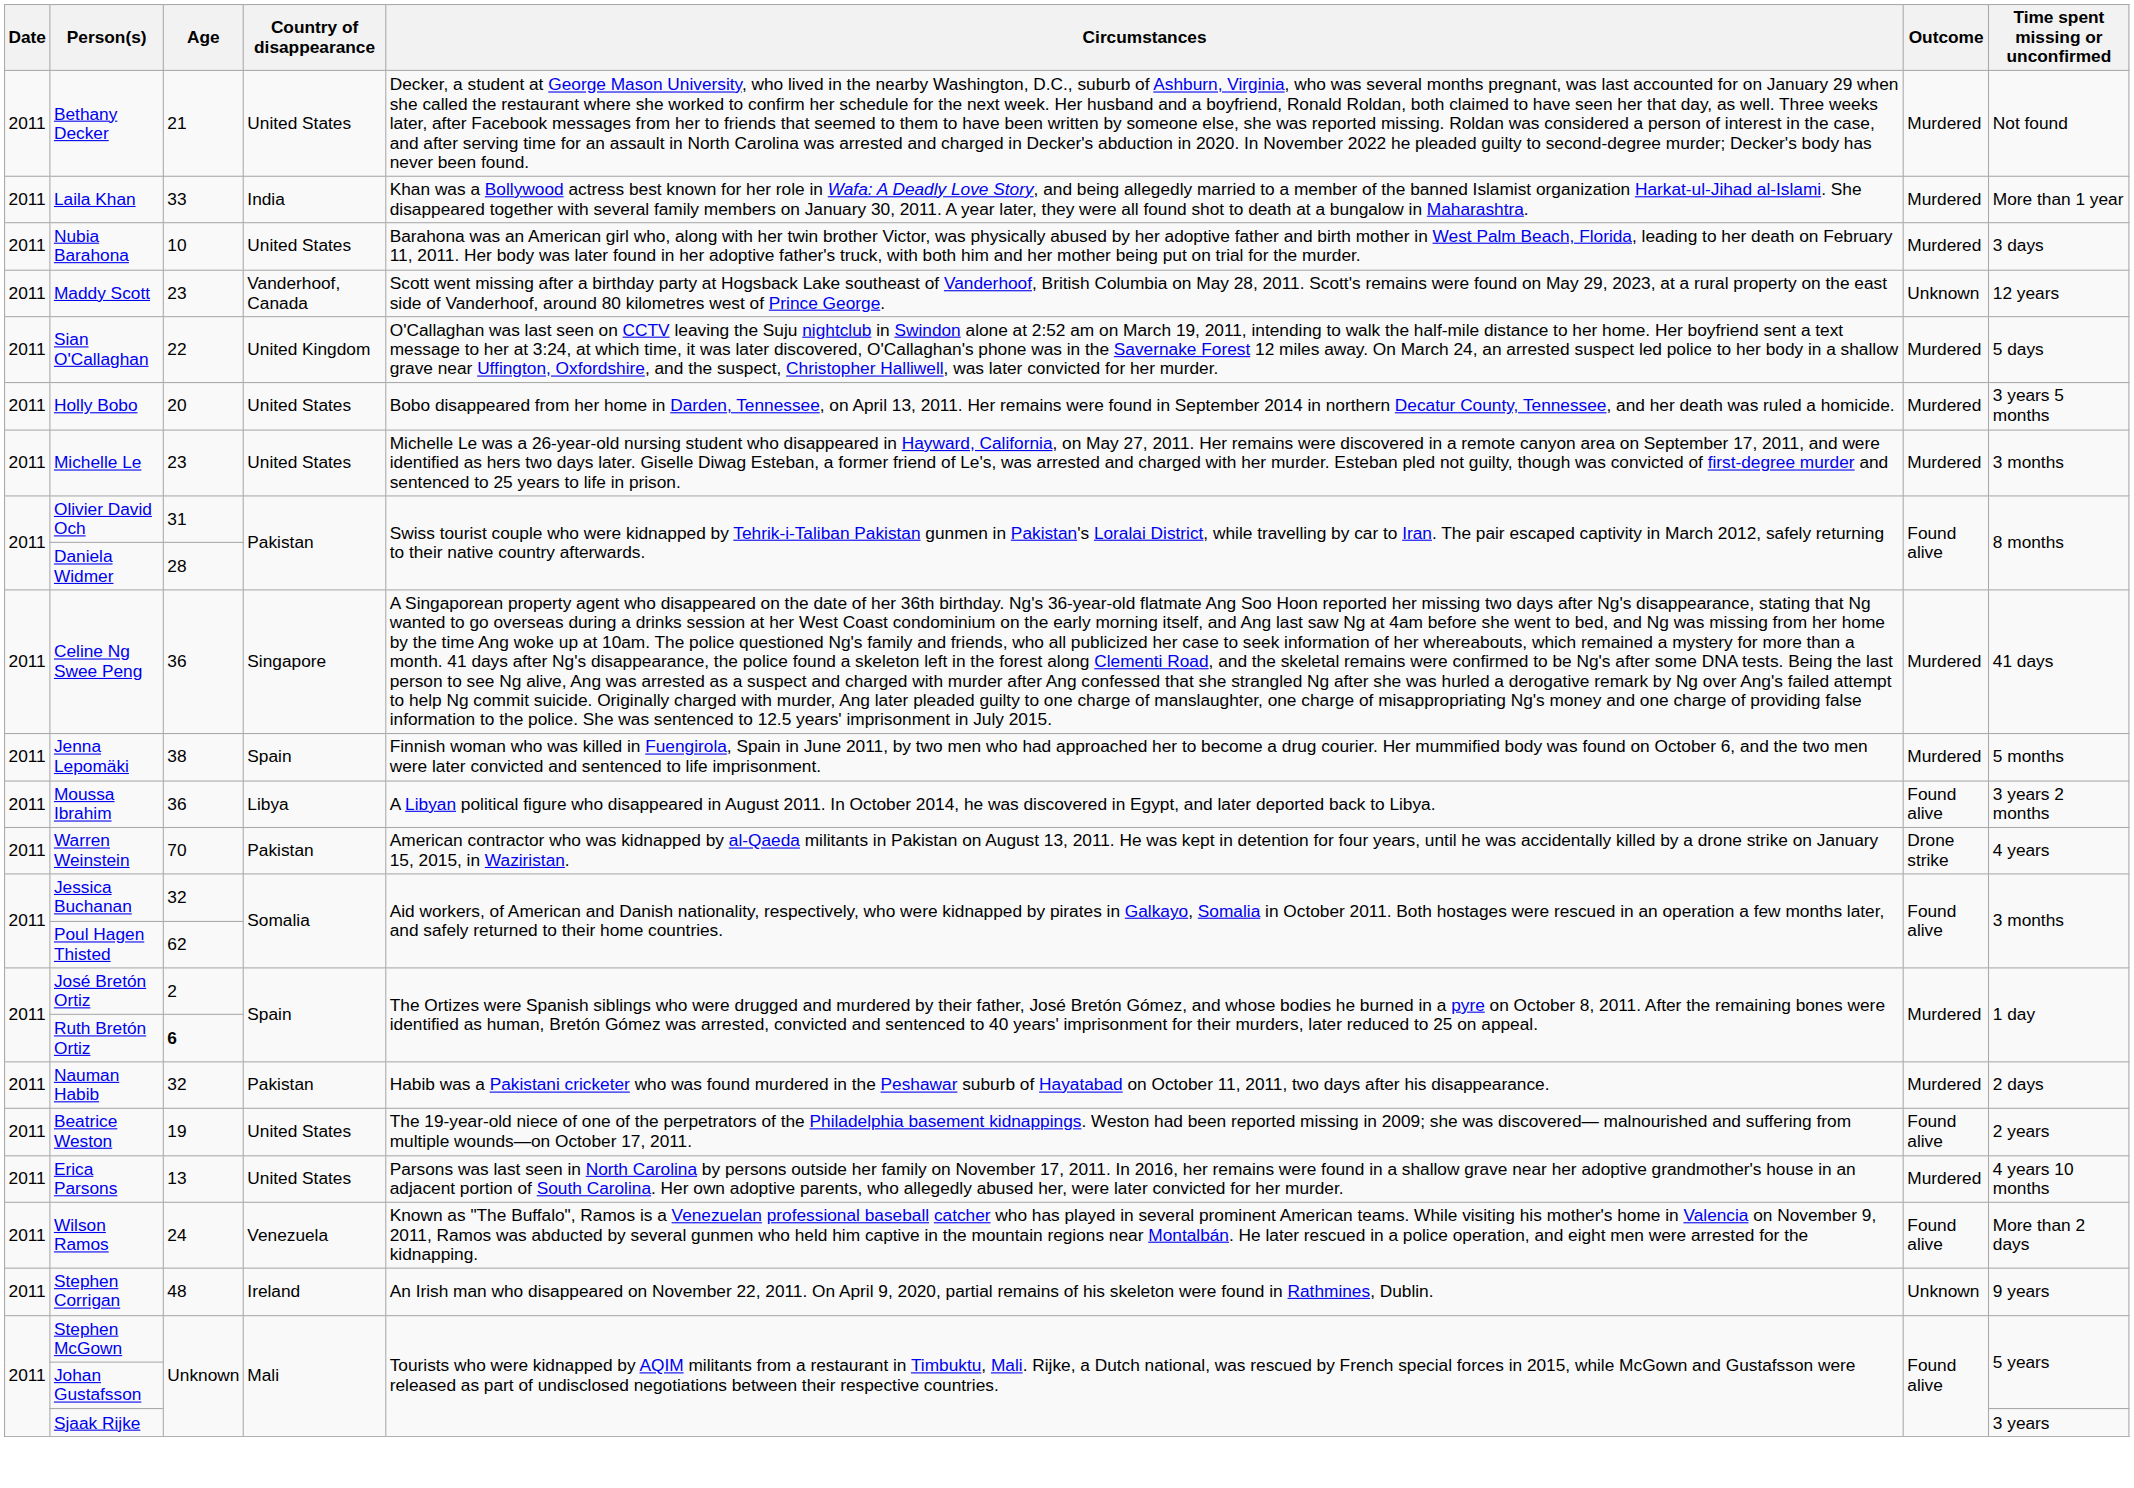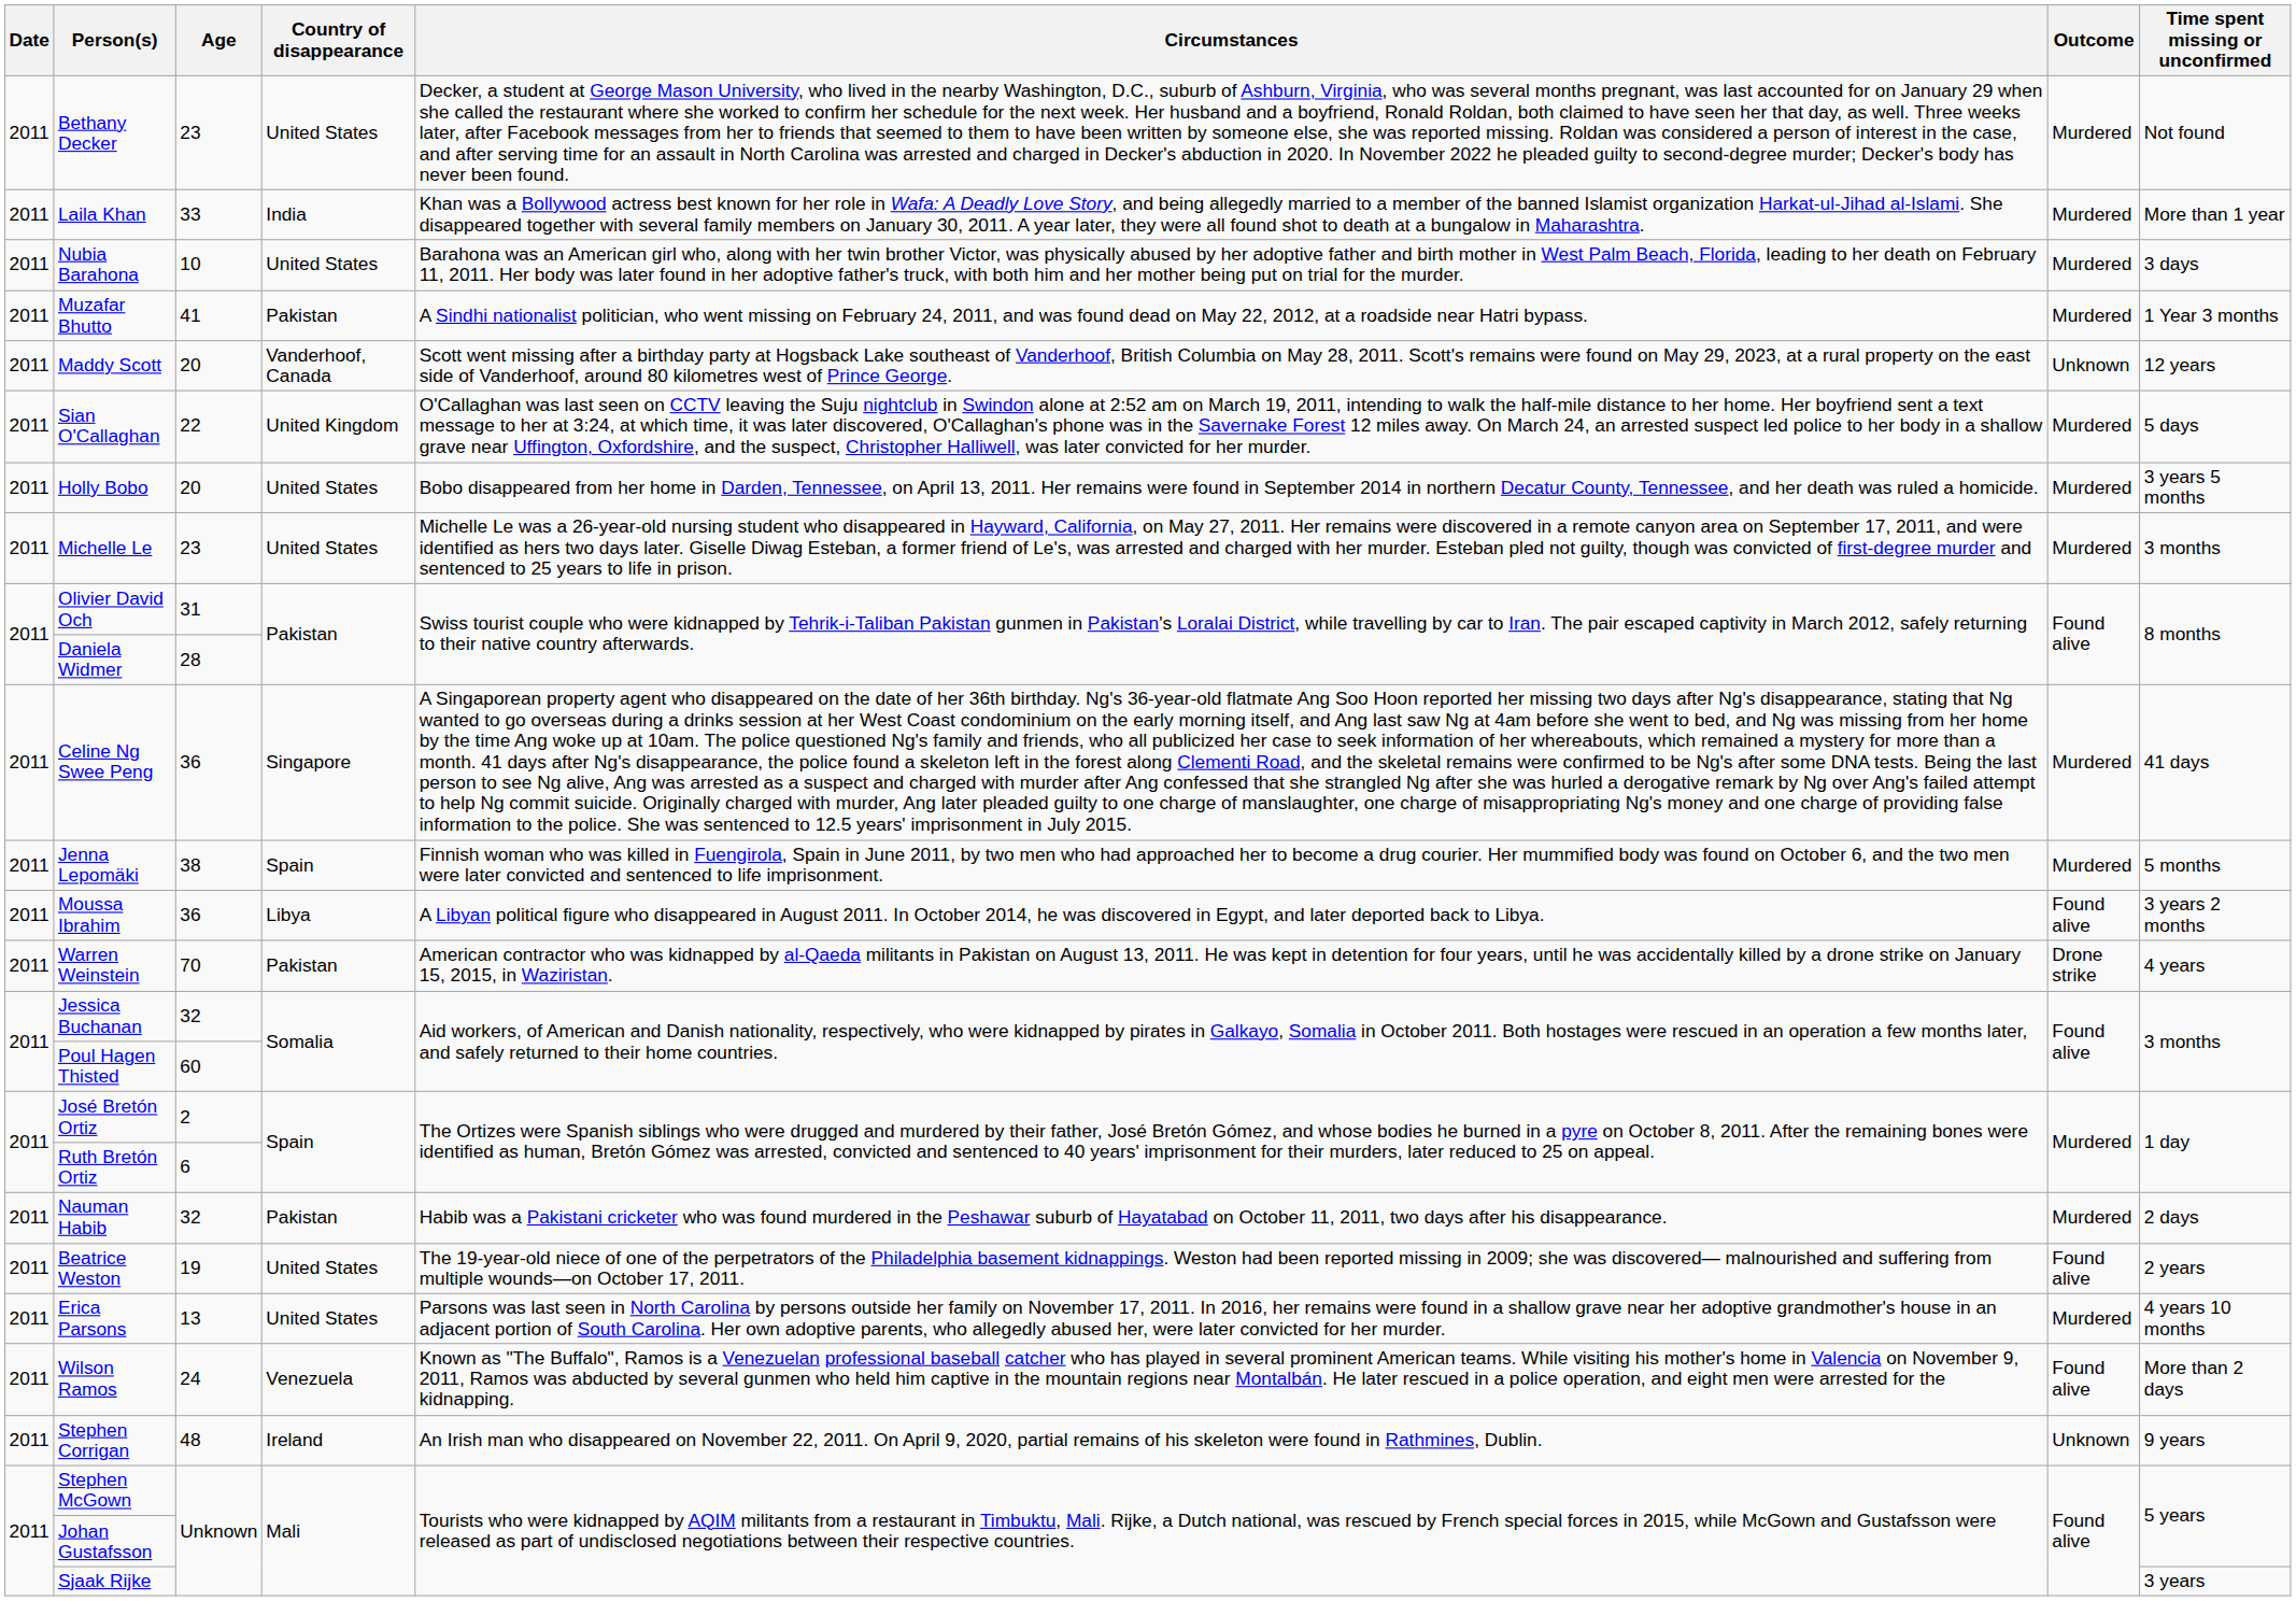 <table class="wikitable sortable zebra">
 <tr>
 <th data-sort-type="isoDate">Date</th>
 <th data-sort-type="text">Person(s)</th>
 <th data-sort-type="text">Age</th>
 <th>Country of disappearance</th>
 <th class="unsortable">Circumstances</th>
 <th data-sort-type="text">Outcome</th>
 <th>Time spent missing or unconfirmed</th>
 </tr>
 <tr>
 <td data-sort-value="2011-01-29">2011</td>
 <td><a href='#'>Bethany Decker</a></td>
-<td data-sort-value="021">21</td>
+<td data-sort-value="021">23</td>
 <td>United States</td>
 <td>Decker, a student at <a href='#'>George Mason University</a>, who lived in the nearby Washington, D.C., suburb of <a href='#'>Ashburn, Virginia</a>, who was several months pregnant, was last accounted for on January 29 when she called the restaurant where she worked to confirm her schedule for the next week. Her husband and a boyfriend, Ronald Roldan, both claimed to have seen her that day, as well. Three weeks later, after Facebook messages from her to friends that seemed to them to have been written by someone else, she was reported missing. Roldan was considered a person of interest in the case, and after serving time for an assault in North Carolina was arrested and charged in Decker's abduction in 2020. In November 2022 he pleaded guilty to second-degree murder; Decker's body has never been found.</td>
 <td>Murdered</td>
 <td>Not found</td>
 </tr>
 <tr>
 <td>2011</td>
 <td><a href='#'>Laila Khan</a></td>
 <td>33</td>
 <td>India</td>
 <td>Khan was a <a href='#'>Bollywood</a> actress best known for her role in <em><a href='#'>Wafa: A Deadly Love Story</a></em>, and being allegedly married to a member of the banned Islamist organization <a href='#'>Harkat-ul-Jihad al-Islami</a>. She disappeared together with several family members on January 30, 2011. A year later, they were all found shot to death at a bungalow in <a href='#'>Maharashtra</a>.</td>
 <td>Murdered</td>
 <td>More than 1 year</td>
 </tr>
 <tr>
 <td>2011</td>
 <td><a href='#'>Nubia Barahona</a></td>
 <td>10</td>
 <td>United States</td>
 <td>Barahona was an American girl who, along with her twin brother Victor, was physically abused by her adoptive father and birth mother in <a href='#'>West Palm Beach, Florida</a>, leading to her death on February 11, 2011. Her body was later found in her adoptive father's truck, with both him and her mother being put on trial for the murder.</td>
 <td>Murdered</td>
 <td>3 days</td>
 </tr>
 <tr>
+<td data-sort-value="2011-02-24">2011</td>
+<td><a href='#'>Muzafar Bhutto</a></td>
+<td data-sort-value="041">41</td>
+<td>Pakistan</td>
+<td>A <a href='#'>Sindhi nationalist</a> politician, who went missing on February 24, 2011, and was found dead on May 22, 2012, at a roadside near Hatri bypass.</td>
+<td>Murdered</td>
+<td>1 Year 3 months</td>
+</tr>
+<tr>
 <td>2011</td>
 <td><a href='#'>Maddy Scott</a></td>
-<td data-sort-value="020">23</td>
+<td data-sort-value="020">20</td>
 <td>Vanderhoof, Canada</td>
 <td>Scott went missing after a birthday party at Hogsback Lake  southeast of <a href='#'>Vanderhoof</a>, British Columbia on May 28, 2011. Scott's remains were found on May 29, 2023, at a rural property on the east side of Vanderhoof, around 80 kilometres west of <a href='#'>Prince George</a>.</td>
 <td>Unknown</td>
 <td>12 years</td>
 </tr>
 <tr>
 <td data-sort-value="2011-03-19">2011</td>
 <td><a href='#'>Sian O'Callaghan</a></td>
 <td data-sort-value="022">22</td>
 <td>United Kingdom</td>
 <td>O'Callaghan was last seen on <a href='#'>CCTV</a> leaving the Suju <a href='#'>nightclub</a> in <a href='#'>Swindon</a> alone at 2:52 am on March 19, 2011, intending to walk the half-mile distance to her home. Her boyfriend sent a text message to her at 3:24, at which time, it was later discovered, O'Callaghan's phone was in the <a href='#'>Savernake Forest</a> 12 miles away. On March 24, an arrested suspect led police to her body in a shallow grave near <a href='#'>Uffington, Oxfordshire</a>, and the suspect, <a href='#'>Christopher Halliwell</a>, was later convicted for her murder.</td>
 <td>Murdered</td>
 <td>5 days</td>
 </tr>
 <tr>
 <td data-sort-value="2011-04-13">2011</td>
 <td><a href='#'>Holly Bobo</a></td>
 <td data-sort-value="020">20</td>
 <td>United States</td>
 <td>Bobo disappeared from her home in <a href='#'>Darden, Tennessee</a>, on April 13, 2011. Her remains were found in September 2014 in northern <a href='#'>Decatur County, Tennessee</a>, and her death was ruled a homicide.</td>
 <td>Murdered</td>
 <td>3 years 5 months</td>
 </tr>
 <tr>
 <td data-sort-value="2011-05-27">2011</td>
 <td><a href='#'>Michelle Le</a></td>
 <td data-sort-value="026">23</td>
 <td>United States</td>
 <td>Michelle Le was a 26-year-old nursing student who disappeared in <a href='#'>Hayward, California</a>, on May 27, 2011. Her remains were discovered in a remote canyon area on September 17, 2011, and were identified as hers two days later. Giselle Diwag Esteban, a former friend of Le's, was arrested and charged with her murder. Esteban pled not guilty, though was convicted of <a href='#'>first-degree murder</a> and sentenced to 25 years to life in prison.</td>
 <td>Murdered</td>
 <td date-sort-value="115">3 months</td>
 </tr>
 <tr>
 <td rowspan="2">2011</td>
 <td><a href='#'>Olivier David Och</a></td>
 <td>31</td>
 <td rowspan="2">Pakistan</td>
 <td rowspan="2">Swiss tourist couple who were kidnapped by <a href='#'>Tehrik-i-Taliban Pakistan</a> gunmen in <a href='#'>Pakistan</a>'s <a href='#'>Loralai District</a>, while travelling by car to <a href='#'>Iran</a>. The pair escaped captivity in March 2012, safely returning to their native country afterwards.</td>
 <td rowspan="2">Found alive</td>
 <td rowspan="2">8 months</td>
 </tr>
 <tr>
 <td><a href='#'>Daniela Widmer</a></td>
 <td>28</td>
 </tr>
 <tr>
 <td>2011</td>
 <td><a href='#'>Celine Ng Swee Peng</a></td>
 <td>36</td>
 <td>Singapore</td>
 <td>A Singaporean property agent who disappeared on the date of her 36th birthday. Ng's 36-year-old flatmate Ang Soo Hoon reported her missing two days after Ng's disappearance, stating that Ng wanted to go overseas during a drinks session at her West Coast condominium on the early morning itself, and Ang last saw Ng at 4am before she went to bed, and Ng was missing from her home by the time Ang woke up at 10am. The police questioned Ng's family and friends, who all publicized her case to seek information of her whereabouts, which remained a mystery for more than a month.  41 days after Ng's disappearance, the police found a skeleton left in the forest along <a href='#'>Clementi Road</a>, and the skeletal remains were confirmed to be Ng's after some DNA tests. Being the last person to see Ng alive, Ang was arrested as a suspect and charged with murder after Ang confessed that she strangled Ng after she was hurled a derogative remark by Ng over Ang's failed attempt to help Ng commit suicide. Originally charged with murder, Ang later pleaded guilty to one charge of manslaughter, one charge of misappropriating Ng's money and one charge of providing false information to the police. She was sentenced to 12.5 years' imprisonment in July 2015.</td>
 <td>Murdered</td>
 <td>41 days</td>
 </tr>
 <tr>
 <td>2011</td>
 <td><a href='#'>Jenna Lepomäki</a></td>
 <td>38</td>
 <td>Spain</td>
 <td>Finnish woman who was killed in <a href='#'>Fuengirola</a>, Spain in June 2011, by two men who had approached her to become a drug courier. Her mummified body was found on October 6, and the two men were later convicted and sentenced to life imprisonment.</td>
 <td>Murdered</td>
 <td>5 months</td>
 </tr>
 <tr>
 <td data-sort-value="2011-08-01">2011</td>
 <td><a href='#'>Moussa Ibrahim</a></td>
 <td data-sort-value="036">36</td>
 <td>Libya</td>
 <td>A <a href='#'>Libyan</a> political figure who disappeared in August 2011. In October 2014, he was discovered in Egypt, and later deported back to Libya.</td>
 <td>Found alive</td>
 <td>3 years 2 months</td>
 </tr>
 <tr>
 <td>2011</td>
 <td><a href='#'>Warren Weinstein</a></td>
 <td>70</td>
 <td>Pakistan</td>
 <td>American contractor who was kidnapped by <a href='#'>al-Qaeda</a> militants in Pakistan on August 13, 2011. He was kept in detention for four years, until he was accidentally killed by a drone strike on January 15, 2015, in <a href='#'>Waziristan</a>.</td>
 <td>Drone strike</td>
 <td>4 years</td>
 </tr>
 <tr>
 <td rowspan="2">2011</td>
 <td><a href='#'>Jessica Buchanan</a></td>
 <td>32</td>
 <td rowspan="2">Somalia</td>
 <td rowspan="2">Aid workers, of American and Danish nationality, respectively, who were kidnapped by pirates in <a href='#'>Galkayo</a>, <a href='#'>Somalia</a> in October 2011. Both hostages were rescued in an operation a few months later, and safely returned to their home countries.</td>
 <td rowspan="2">Found alive</td>
 <td rowspan="2">3 months</td>
 </tr>
 <tr>
 <td><a href='#'>Poul Hagen Thisted</a></td>
-<td>62</td>
+<td>60</td>
 </tr>
 <tr>
 <td rowspan="2">2011</td>
 <td><a href='#'>José Bretón Ortiz</a></td>
 <td>2</td>
 <td rowspan="2">Spain</td>
 <td rowspan="2">The Ortizes were Spanish siblings who were drugged and murdered by their father, José Bretón Gómez, and whose bodies he burned in a <a href='#'>pyre</a> on October 8, 2011. After the remaining bones were identified as human, Bretón Gómez was arrested, convicted and sentenced to 40 years' imprisonment for their murders, later reduced to 25 on appeal.</td>
 <td rowspan="2">Murdered</td>
 <td rowspan="2">1 day</td>
 </tr>
 <tr>
 <td><a href='#'>Ruth Bretón Ortiz</a></td>
-<td><strong>6</strong></td>
+<td>6</td>
 </tr>
 <tr>
 <td data-sort-value="2011-10-11">2011</td>
 <td><a href='#'>Nauman Habib</a></td>
 <td>32</td>
 <td>Pakistan</td>
 <td>Habib was a <a href='#'>Pakistani cricketer</a> who was found murdered in the <a href='#'>Peshawar</a> suburb of <a href='#'>Hayatabad</a> on October 11, 2011, two days after his disappearance.</td>
 <td>Murdered</td>
 <td>2 days</td>
 </tr>
 <tr>
 <td data-sort-value="2011-10-17">2011</td>
 <td><a href='#'>Beatrice Weston</a></td>
 <td data-sort-value="021">19</td>
 <td>United States</td>
 <td>The 19-year-old niece of one of the perpetrators of the <a href='#'>Philadelphia basement kidnappings</a>. Weston had been reported missing in 2009; she was discovered— malnourished and suffering from multiple wounds—on October 17, 2011.</td>
 <td>Found alive</td>
 <td>2 years</td>
 </tr>
 <tr>
 <td data-sort-value="2011-11-01">2011</td>
 <td><a href='#'>Erica Parsons</a></td>
 <td data-sort-value="013">13</td>
 <td>United States</td>
 <td>Parsons was last seen in <a href='#'>North Carolina</a> by persons outside her family on November 17, 2011. In 2016, her remains were found in a shallow grave near her adoptive grandmother's house in an adjacent portion of <a href='#'>South Carolina</a>. Her own adoptive parents, who allegedly abused her, were later convicted for her murder.</td>
 <td>Murdered</td>
 <td>4 years 10 months</td>
 </tr>
 <tr>
 <td>2011</td>
 <td><a href='#'>Wilson Ramos</a></td>
 <td>24</td>
 <td>Venezuela</td>
 <td>Known as "The Buffalo", Ramos is a <a href='#'>Venezuelan</a> <a href='#'>professional baseball</a> <a href='#'>catcher</a> who has played in several prominent American teams. While visiting his mother's home in <a href='#'>Valencia</a> on November 9, 2011, Ramos was abducted by several gunmen who held him captive in the mountain regions near <a href='#'>Montalbán</a>. He later rescued in a police operation, and eight men were arrested for the kidnapping.</td>
 <td>Found alive</td>
 <td>More than 2 days</td>
 </tr>
 <tr>
 <td>2011</td>
 <td><a href='#'>Stephen Corrigan</a></td>
 <td data-sort-value="029">48</td>
 <td>Ireland</td>
 <td>An Irish man who disappeared on November 22, 2011. On April 9, 2020, partial remains of his skeleton were found in <a href='#'>Rathmines</a>, Dublin.</td>
 <td>Unknown</td>
 <td>9 years</td>
 </tr>
 <tr>
 <td rowspan="3">2011</td>
 <td><a href='#'>Stephen McGown</a></td>
 <td rowspan="3">Unknown</td>
 <td rowspan="3">Mali</td>
 <td rowspan="3">Tourists who were kidnapped by <a href='#'>AQIM</a> militants from a restaurant in <a href='#'>Timbuktu</a>, <a href='#'>Mali</a>. Rijke, a Dutch national, was rescued by French special forces in 2015, while McGown and Gustafsson were released as part of undisclosed negotiations between their respective countries.</td>
 <td rowspan="3">Found alive</td>
 <td rowspan="2">5 years</td>
 </tr>
 <tr>
 <td><a href='#'>Johan Gustafsson</a></td>
 </tr>
 <tr>
 <td><a href='#'>Sjaak Rijke</a></td>
 <td>3 years</td>
 </tr>
 </table>
